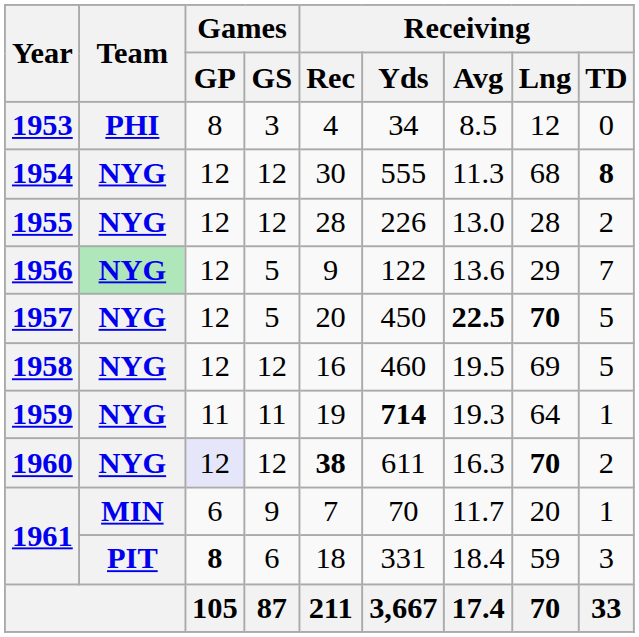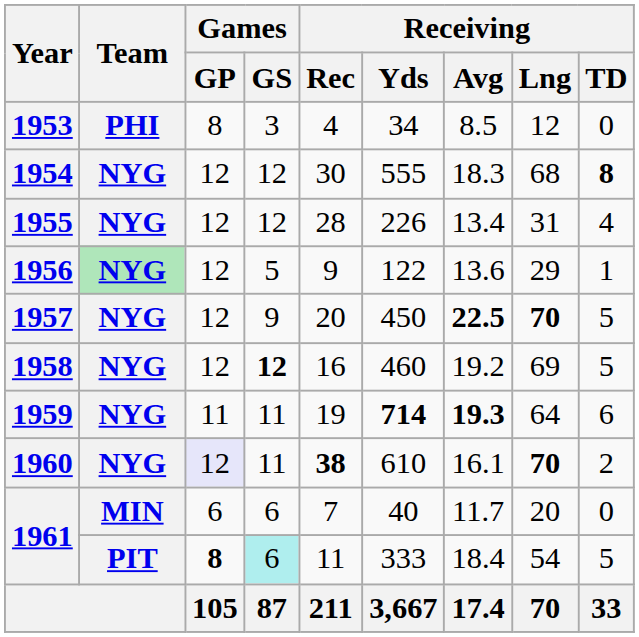 <table class="wikitable" style="text-align:center">
 <tr>
 <th rowspan="2">Year</th>
 <th rowspan="2">Team</th>
 <th colspan="2">Games</th>
 <th colspan="5">Receiving</th>
 </tr>
 <tr>
 <th>GP</th>
 <th>GS</th>
 <th>Rec</th>
 <th>Yds</th>
 <th>Avg</th>
 <th>Lng</th>
 <th>TD</th>
 </tr>
 <tr>
 <th><a href='#'>1953</a></th>
 <th><a href='#'>PHI</a></th>
 <td>8</td>
 <td>3</td>
 <td>4</td>
 <td>34</td>
 <td>8.5</td>
 <td>12</td>
 <td>0</td>
 </tr>
 <tr>
 <th><a href='#'>1954</a></th>
 <th><a href='#'>NYG</a></th>
 <td>12</td>
 <td>12</td>
 <td>30</td>
 <td>555</td>
-<td>11.3</td>
+<td>18.3</td>
 <td>68</td>
 <td><strong>8</strong></td>
 </tr>
 <tr>
 <th><a href='#'>1955</a></th>
 <th><a href='#'>NYG</a></th>
 <td>12</td>
 <td>12</td>
 <td>28</td>
 <td>226</td>
-<td>13.0</td>
-<td>28</td>
-<td>2</td>
+<td>13.4</td>
+<td>31</td>
+<td>4</td>
 </tr>
 <tr>
 <th><a href='#'>1956</a></th>
 <th style="background:#afe6ba; width:3em;"><a href='#'>NYG</a></th>
 <td>12</td>
 <td>5</td>
 <td>9</td>
 <td>122</td>
 <td>13.6</td>
 <td>29</td>
-<td>7</td>
+<td>1</td>
 </tr>
 <tr>
 <th><a href='#'>1957</a></th>
 <th><a href='#'>NYG</a></th>
 <td>12</td>
-<td>5</td>
+<td>9</td>
 <td>20</td>
 <td>450</td>
 <td><strong>22.5</strong></td>
 <td><strong>70</strong></td>
 <td>5</td>
 </tr>
 <tr>
 <th><a href='#'>1958</a></th>
 <th><a href='#'>NYG</a></th>
 <td>12</td>
-<td>12</td>
+<td><strong>12</strong></td>
 <td>16</td>
 <td>460</td>
-<td>19.5</td>
+<td>19.2</td>
 <td>69</td>
 <td>5</td>
 </tr>
 <tr>
 <th><a href='#'>1959</a></th>
 <th><a href='#'>NYG</a></th>
 <td>11</td>
 <td>11</td>
 <td>19</td>
 <td><strong>714</strong></td>
-<td>19.3</td>
+<td><strong>19.3</strong></td>
 <td>64</td>
-<td>1</td>
+<td>6</td>
 </tr>
 <tr>
 <th><a href='#'>1960</a></th>
 <th><a href='#'>NYG</a></th>
 <td style="background: lavender;">12</td>
-<td>12</td>
+<td>11</td>
 <td><strong>38</strong></td>
-<td>611</td>
-<td>16.3</td>
+<td>610</td>
+<td>16.1</td>
 <td><strong>70</strong></td>
 <td>2</td>
 </tr>
 <tr>
 <th rowspan="2"><a href='#'>1961</a></th>
 <th><a href='#'>MIN</a></th>
 <td>6</td>
-<td>9</td>
+<td>6</td>
 <td>7</td>
-<td>70</td>
+<td>40</td>
 <td>11.7</td>
 <td>20</td>
-<td>1</td>
+<td>0</td>
 </tr>
 <tr>
 <th><a href='#'>PIT</a></th>
 <td><strong>8</strong></td>
-<td>6</td>
-<td>18</td>
-<td>331</td>
+<td style="background: paleturquoise;">6</td>
+<td>11</td>
+<td>333</td>
 <td>18.4</td>
-<td>59</td>
-<td>3</td>
+<td>54</td>
+<td>5</td>
 </tr>
 <tr>
 <th colspan="2"></th>
 <th>105</th>
 <th>87</th>
 <th>211</th>
 <th>3,667</th>
 <th>17.4</th>
 <th>70</th>
 <th>33</th>
 </tr>
 </table>
